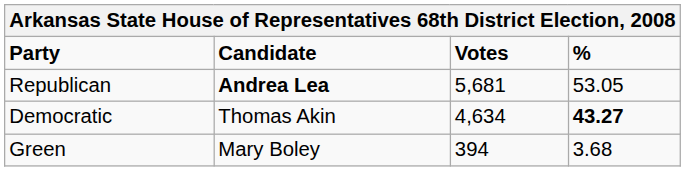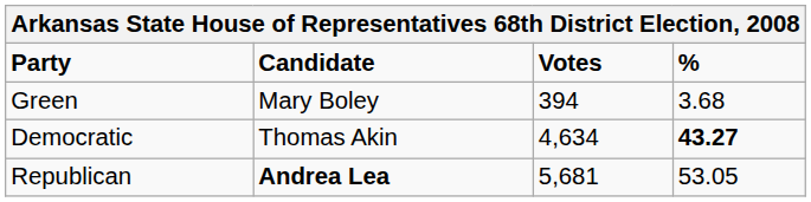 <table class="wikitable">
 <tr>
 <th colspan="4">Arkansas State House of Representatives 68th District Election, 2008</th>
 </tr>
 <tr>
 <td><strong>Party</strong></td>
 <td><strong>Candidate</strong></td>
 <td><strong>Votes</strong></td>
 <td><strong>%</strong></td>
 </tr>
 <tr>
-<td>Republican</td>
-<td><strong>Andrea Lea</strong></td>
-<td>5,681</td>
-<td>53.05</td>
+<td>Green</td>
+<td>Mary Boley</td>
+<td>394</td>
+<td>3.68</td>
 </tr>
 <tr>
 <td>Democratic</td>
 <td>Thomas Akin</td>
 <td>4,634</td>
 <td><strong>43.27</strong></td>
 </tr>
 <tr>
-<td>Green</td>
-<td>Mary Boley</td>
-<td>394</td>
-<td>3.68</td>
+<td>Republican</td>
+<td><strong>Andrea Lea</strong></td>
+<td>5,681</td>
+<td>53.05</td>
 </tr>
 </table>
